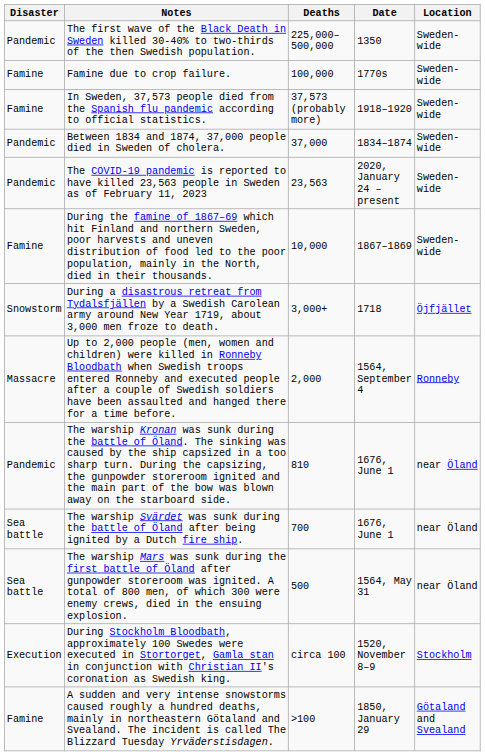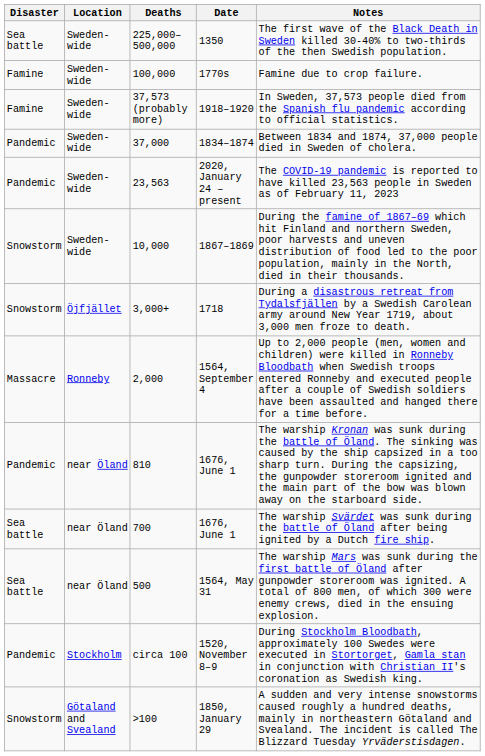 <table class="wikitable sortable">
 <tr>
 <th>Disaster</th>
-<th>Notes</th>
+<th>Location</th>
 <th>Deaths</th>
 <th width=70>Date</th>
-<th>Location</th>
+<th>Notes</th>
+</tr>
+<tr>
+<td>Sea battle</td>
+<td>Sweden-wide</td>
+<td>225,000–500,000</td>
+<td>1350</td>
+<td>The first wave of the <a href='#'>Black Death in Sweden</a> killed 30-40% to two-thirds of the then Swedish population.</td>
+</tr>
+<tr>
+<td>Famine</td>
+<td>Sweden-wide</td>
+<td>100,000</td>
+<td>1770s</td>
+<td>Famine due to crop failure.</td>
+</tr>
+<tr>
+<td>Famine</td>
+<td>Sweden-wide</td>
+<td>37,573 (probably more)</td>
+<td>1918–1920</td>
+<td>In Sweden, 37,573 people died from the <a href='#'>Spanish flu pandemic</a> according to official statistics.</td>
 </tr>
 <tr>
 <td>Pandemic</td>
-<td>The first wave of the <a href='#'>Black Death in Sweden</a> killed 30-40% to two-thirds of the then Swedish population.</td>
-<td>225,000–500,000</td>
-<td>1350</td>
 <td>Sweden-wide</td>
-</tr>
-<tr>
-<td>Famine</td>
-<td>Famine due to crop failure.</td>
-<td>100,000</td>
-<td>1770s</td>
-<td>Sweden-wide</td>
-</tr>
-<tr>
-<td>Famine</td>
-<td>In Sweden, 37,573 people died from the <a href='#'>Spanish flu pandemic</a> according to official statistics.</td>
-<td>37,573 (probably more)</td>
-<td>1918–1920</td>
-<td>Sweden-wide</td>
+<td>37,000</td>
+<td>1834–1874</td>
+<td>Between 1834 and 1874, 37,000 people died in Sweden of cholera.</td>
 </tr>
 <tr>
 <td>Pandemic</td>
-<td>Between 1834 and 1874, 37,000 people died in Sweden of cholera.</td>
-<td>37,000</td>
-<td>1834–1874</td>
 <td>Sweden-wide</td>
+<td>23,563</td>
+<td>2020, January 24 – present</td>
+<td>The <a href='#'>COVID-19 pandemic</a> is reported to have killed 23,563 people in Sweden as of February 11, 2023</td>
+</tr>
+<tr>
+<td>Snowstorm</td>
+<td>Sweden-wide</td>
+<td>10,000</td>
+<td>1867–1869</td>
+<td>During the <a href='#'>famine of 1867–69</a> which hit Finland and northern Sweden, poor harvests and uneven distribution of food led to the poor population, mainly in the North, died in their thousands.</td>
+</tr>
+<tr>
+<td>Snowstorm</td>
+<td><a href='#'>Öjfjället</a></td>
+<td>3,000+</td>
+<td>1718</td>
+<td>During a <a href='#'>disastrous retreat from Tydalsfjällen</a> by a Swedish Carolean army around New Year 1719, about 3,000 men froze to death.</td>
+</tr>
+<tr>
+<td>Massacre</td>
+<td><a href='#'>Ronneby</a></td>
+<td>2,000</td>
+<td>1564, September 4</td>
+<td>Up to 2,000 people (men, women and children) were killed in <a href='#'>Ronneby Bloodbath</a> when Swedish troops entered Ronneby and executed people after a couple of Swedish soldiers have been assaulted and hanged there for a time before.</td>
 </tr>
 <tr>
 <td>Pandemic</td>
-<td>The <a href='#'>COVID-19 pandemic</a> is reported to have killed 23,563 people in Sweden as of February 11, 2023</td>
-<td>23,563</td>
-<td>2020, January 24 – present</td>
-<td>Sweden-wide</td>
+<td>near <a href='#'>Öland</a></td>
+<td>810</td>
+<td>1676, June 1</td>
+<td>The warship <a href='#'><em>Kronan</em></a> was sunk during the <a href='#'>battle of Öland</a>. The sinking was caused by the ship capsized in a too sharp turn. During the capsizing, the gunpowder storeroom ignited and the main part of the bow was blown away on the starboard side.</td>
 </tr>
 <tr>
-<td>Famine</td>
-<td>During the <a href='#'>famine of 1867–69</a> which hit Finland and northern Sweden, poor harvests and uneven distribution of food led to the poor population, mainly in the North, died in their thousands.</td>
-<td>10,000</td>
-<td>1867–1869</td>
-<td>Sweden-wide</td>
+<td>Sea battle</td>
+<td>near Öland</td>
+<td>700</td>
+<td>1676, June 1</td>
+<td>The warship <em><a href='#'>Svärdet</a></em> was sunk during the <a href='#'>battle of Öland</a> after being ignited by a Dutch <a href='#'>fire ship</a>.</td>
+</tr>
+<tr>
+<td>Sea battle</td>
+<td>near Öland</td>
+<td>500</td>
+<td>1564, May 31</td>
+<td>The warship <a href='#'><em>Mars</em></a> was sunk during the <a href='#'>first battle of Öland</a> after gunpowder storeroom was ignited. A total of 800 men, of which 300 were enemy crews, died in the ensuing explosion.</td>
+</tr>
+<tr>
+<td>Pandemic</td>
+<td><a href='#'>Stockholm</a></td>
+<td>circa 100</td>
+<td>1520, November 8–9</td>
+<td>During <a href='#'>Stockholm Bloodbath</a>, approximately 100 Swedes were executed in <a href='#'>Stortorget</a>, <a href='#'>Gamla stan</a> in conjunction with <a href='#'>Christian II</a>'s coronation as Swedish king.</td>
 </tr>
 <tr>
 <td>Snowstorm</td>
-<td>During a <a href='#'>disastrous retreat from Tydalsfjällen</a> by a Swedish Carolean army around New Year 1719, about 3,000 men froze to death.</td>
-<td>3,000+</td>
-<td>1718</td>
-<td><a href='#'>Öjfjället</a></td>
-</tr>
-<tr>
-<td>Massacre</td>
-<td>Up to 2,000 people (men, women and children) were killed in <a href='#'>Ronneby Bloodbath</a> when Swedish troops entered Ronneby and executed people after a couple of Swedish soldiers have been assaulted and hanged there for a time before.</td>
-<td>2,000</td>
-<td>1564, September 4</td>
-<td><a href='#'>Ronneby</a></td>
-</tr>
-<tr>
-<td>Pandemic</td>
-<td>The warship <a href='#'><em>Kronan</em></a> was sunk during the <a href='#'>battle of Öland</a>. The sinking was caused by the ship capsized in a too sharp turn. During the capsizing, the gunpowder storeroom ignited and the main part of the bow was blown away on the starboard side.</td>
-<td>810</td>
-<td>1676, June 1</td>
-<td>near <a href='#'>Öland</a></td>
-</tr>
-<tr>
-<td>Sea battle</td>
-<td>The warship <em><a href='#'>Svärdet</a></em> was sunk during the <a href='#'>battle of Öland</a> after being ignited by a Dutch <a href='#'>fire ship</a>.</td>
-<td>700</td>
-<td>1676, June 1</td>
-<td>near Öland</td>
-</tr>
-<tr>
-<td>Sea battle</td>
-<td>The warship <a href='#'><em>Mars</em></a> was sunk during the <a href='#'>first battle of Öland</a> after gunpowder storeroom was ignited. A total of 800 men, of which 300 were enemy crews, died in the ensuing explosion.</td>
-<td>500</td>
-<td>1564, May 31</td>
-<td>near Öland</td>
-</tr>
-<tr>
-<td>Execution</td>
-<td>During <a href='#'>Stockholm Bloodbath</a>, approximately 100 Swedes were executed in <a href='#'>Stortorget</a>, <a href='#'>Gamla stan</a> in conjunction with <a href='#'>Christian II</a>'s coronation as Swedish king.</td>
-<td>circa 100</td>
-<td>1520, November 8–9</td>
-<td><a href='#'>Stockholm</a></td>
-</tr>
-<tr>
-<td>Famine</td>
-<td>A sudden and very intense snowstorms caused roughly a hundred deaths, mainly in northeastern Götaland and Svealand. The incident is called The Blizzard Tuesday <em>Yrväderstisdagen</em>.</td>
+<td><a href='#'>Götaland</a> and <a href='#'>Svealand</a></td>
 <td>>100</td>
 <td>1850, January 29</td>
-<td><a href='#'>Götaland</a> and <a href='#'>Svealand</a></td>
+<td>A sudden and very intense snowstorms caused roughly a hundred deaths, mainly in northeastern Götaland and Svealand. The incident is called The Blizzard Tuesday <em>Yrväderstisdagen</em>.</td>
 </tr>
 </table>
